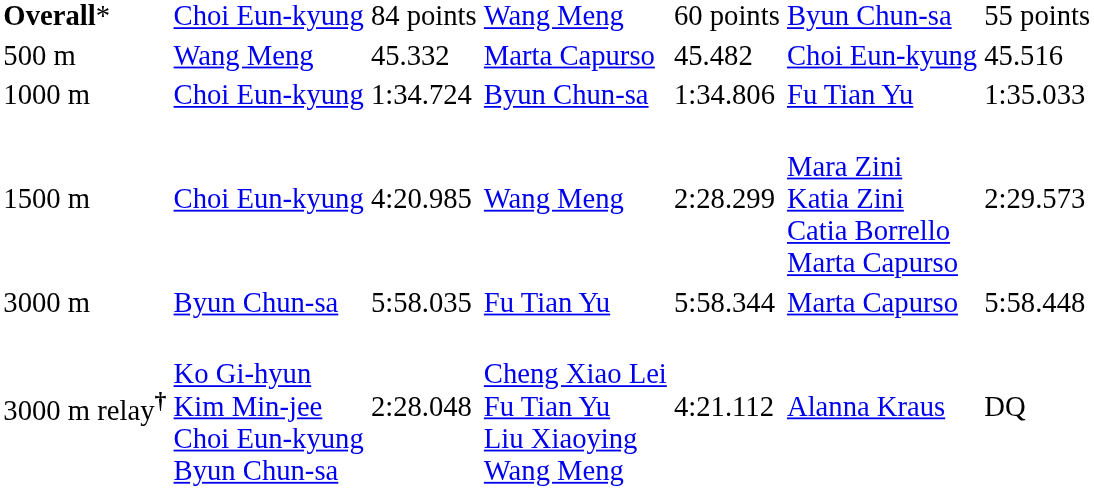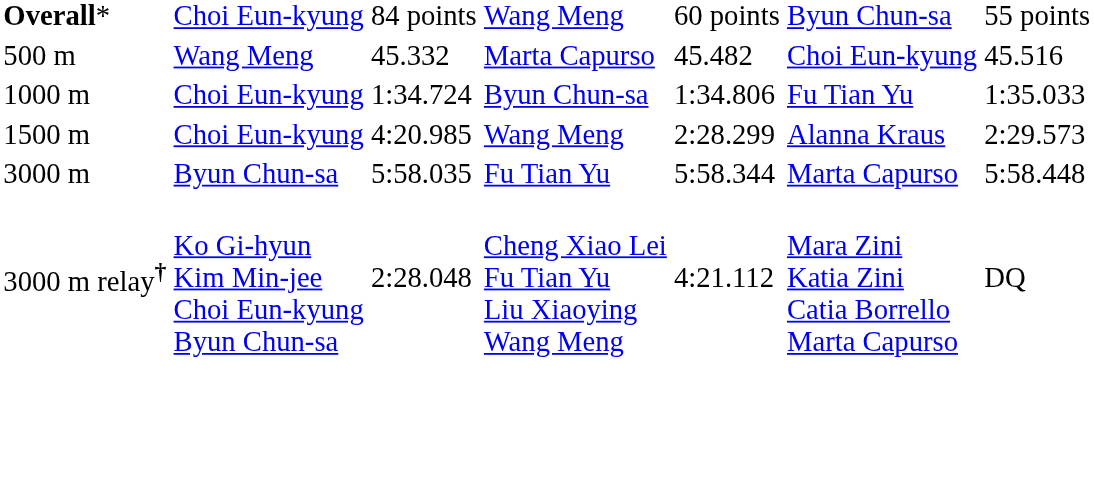 <table>
 <tr>
 <td><strong>Overall</strong>*</td>
 <td><a href='#'>Choi Eun-kyung</a> <br> </td>
 <td>84 points</td>
 <td><a href='#'>Wang Meng</a> <br> </td>
 <td>60 points</td>
 <td><a href='#'>Byun Chun-sa</a> <br> </td>
 <td>55 points</td>
 </tr>
 <tr>
 <td>500 m</td>
 <td><a href='#'>Wang Meng</a> <br> </td>
 <td>45.332</td>
 <td><a href='#'>Marta Capurso</a> <br> </td>
 <td>45.482</td>
 <td><a href='#'>Choi Eun-kyung</a> <br> </td>
 <td>45.516</td>
 </tr>
 <tr>
 <td>1000 m</td>
 <td><a href='#'>Choi Eun-kyung</a> <br> </td>
 <td>1:34.724</td>
 <td><a href='#'>Byun Chun-sa</a> <br> </td>
 <td>1:34.806</td>
 <td><a href='#'>Fu Tian Yu</a> <br> </td>
 <td>1:35.033</td>
 </tr>
 <tr>
 <td>1500 m</td>
 <td><a href='#'>Choi Eun-kyung</a> <br> </td>
 <td>4:20.985</td>
 <td><a href='#'>Wang Meng</a> <br> </td>
 <td>2:28.299</td>
-<td> <br> <a href='#'>Mara Zini</a> <br> <a href='#'>Katia Zini</a> <br> <a href='#'>Catia Borrello</a> <br> <a href='#'>Marta Capurso</a> <br></td>
+<td><a href='#'>Alanna Kraus</a> <br> </td>
 <td>2:29.573</td>
 </tr>
 <tr>
 <td>3000 m</td>
 <td><a href='#'>Byun Chun-sa</a> <br> </td>
 <td>5:58.035</td>
 <td><a href='#'>Fu Tian Yu</a> <br> </td>
 <td>5:58.344</td>
 <td><a href='#'>Marta Capurso</a> <br> </td>
 <td>5:58.448</td>
 </tr>
 <tr>
 <td>3000 m relay<span><strong><sup>†</sup></strong></span></td>
 <td> <br> <a href='#'>Ko Gi-hyun</a> <br> <a href='#'>Kim Min-jee</a> <br> <a href='#'>Choi Eun-kyung</a> <br> <a href='#'>Byun Chun-sa</a></td>
 <td>2:28.048</td>
 <td> <br> <a href='#'>Cheng Xiao Lei</a> <br> <a href='#'>Fu Tian Yu</a> <br> <a href='#'>Liu Xiaoying</a> <br> <a href='#'>Wang Meng</a> <br></td>
 <td>4:21.112</td>
-<td><a href='#'>Alanna Kraus</a> <br> </td>
+<td> <br> <a href='#'>Mara Zini</a> <br> <a href='#'>Katia Zini</a> <br> <a href='#'>Catia Borrello</a> <br> <a href='#'>Marta Capurso</a> <br></td>
 <td>DQ</td>
 </tr>
 </table>
